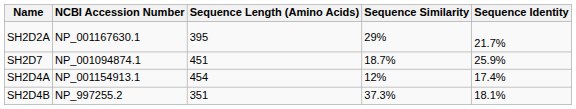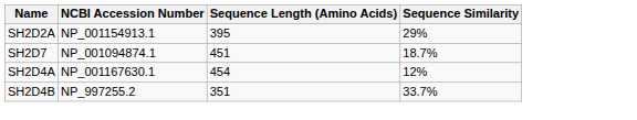 <table class="wikitable">
 <tr>
 <th>Name</th>
 <th>NCBI Accession Number</th>
 <th>Sequence Length (Amino Acids)</th>
 <th>Sequence Similarity</th>
-<th>Sequence Identity</th>
 </tr>
 <tr>
 <td>SH2D2A</td>
-<td>NP_001167630.1</td>
+<td>NP_001154913.1</td>
 <td>395</td>
 <td>29%</td>
-<td><br>21.7%</td>
 </tr>
 <tr>
 <td>SH2D7</td>
 <td>NP_001094874.1</td>
 <td>451</td>
 <td>18.7%</td>
-<td>25.9%</td>
 </tr>
 <tr>
 <td>SH2D4A</td>
-<td>NP_001154913.1</td>
+<td>NP_001167630.1</td>
 <td>454</td>
 <td>12%</td>
-<td>17.4%</td>
 </tr>
 <tr>
 <td>SH2D4B</td>
 <td>NP_997255.2</td>
 <td>351</td>
-<td>37.3%</td>
-<td>18.1%</td>
+<td>33.7%</td>
 </tr>
 </table>
